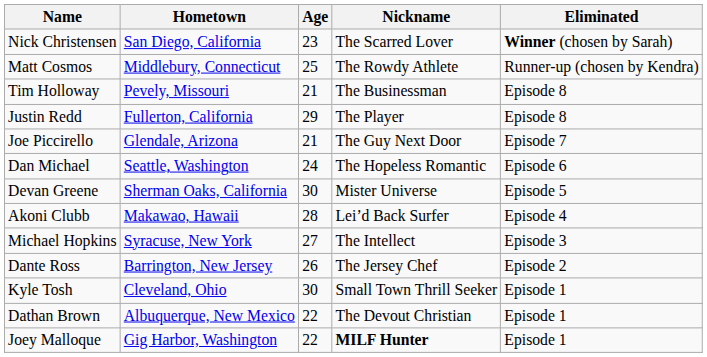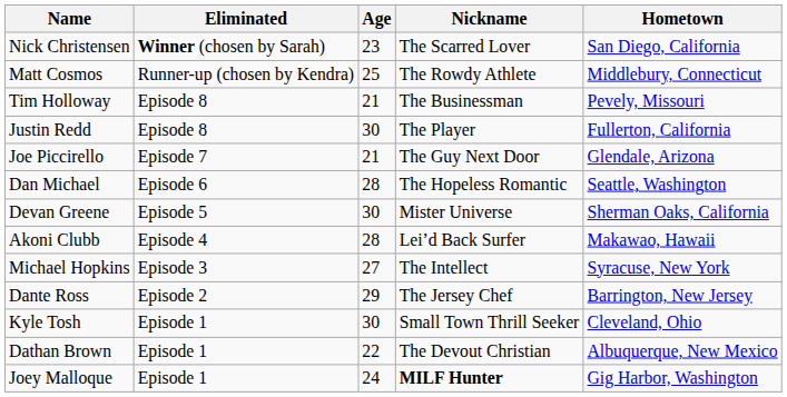 <table class="wikitable sortable">
 <tr>
 <th>Name</th>
-<th>Hometown</th>
+<th>Eliminated</th>
 <th>Age</th>
 <th>Nickname</th>
-<th>Eliminated</th>
+<th>Hometown</th>
 </tr>
 <tr>
 <td>Nick Christensen</td>
-<td><a href='#'>San Diego, California</a></td>
+<td><strong>Winner</strong> (chosen by Sarah)</td>
 <td>23</td>
 <td>The Scarred Lover</td>
-<td><strong>Winner</strong> (chosen by Sarah)</td>
+<td><a href='#'>San Diego, California</a></td>
 </tr>
 <tr>
 <td>Matt Cosmos</td>
-<td><a href='#'>Middlebury, Connecticut</a></td>
+<td>Runner-up (chosen by Kendra)</td>
 <td>25</td>
 <td>The Rowdy Athlete</td>
-<td>Runner-up (chosen by Kendra)</td>
+<td><a href='#'>Middlebury, Connecticut</a></td>
 </tr>
 <tr>
 <td>Tim Holloway</td>
-<td><a href='#'>Pevely, Missouri</a></td>
+<td>Episode 8</td>
 <td>21</td>
 <td>The Businessman</td>
-<td>Episode 8</td>
+<td><a href='#'>Pevely, Missouri</a></td>
 </tr>
 <tr>
 <td>Justin Redd</td>
+<td>Episode 8</td>
+<td>30</td>
+<td>The Player</td>
 <td><a href='#'>Fullerton, California</a></td>
-<td>29</td>
-<td>The Player</td>
-<td>Episode 8</td>
 </tr>
 <tr>
 <td>Joe Piccirello</td>
-<td><a href='#'>Glendale, Arizona</a></td>
+<td>Episode 7</td>
 <td>21</td>
 <td>The Guy Next Door</td>
-<td>Episode 7</td>
+<td><a href='#'>Glendale, Arizona</a></td>
 </tr>
 <tr>
 <td>Dan Michael</td>
+<td>Episode 6</td>
+<td>28</td>
+<td>The Hopeless Romantic</td>
 <td><a href='#'>Seattle, Washington</a></td>
-<td>24</td>
-<td>The Hopeless Romantic</td>
-<td>Episode 6</td>
 </tr>
 <tr>
 <td>Devan Greene</td>
-<td><a href='#'>Sherman Oaks, California</a></td>
+<td>Episode 5</td>
 <td>30</td>
 <td>Mister Universe</td>
-<td>Episode 5</td>
+<td><a href='#'>Sherman Oaks, California</a></td>
 </tr>
 <tr>
 <td>Akoni Clubb</td>
-<td><a href='#'>Makawao, Hawaii</a></td>
+<td>Episode 4</td>
 <td>28</td>
 <td>Lei’d Back Surfer</td>
-<td>Episode 4</td>
+<td><a href='#'>Makawao, Hawaii</a></td>
 </tr>
 <tr>
 <td>Michael Hopkins</td>
-<td><a href='#'>Syracuse, New York</a></td>
+<td>Episode 3</td>
 <td>27</td>
 <td>The Intellect</td>
-<td>Episode 3</td>
+<td><a href='#'>Syracuse, New York</a></td>
 </tr>
 <tr>
 <td>Dante Ross</td>
+<td>Episode 2</td>
+<td>29</td>
+<td>The Jersey Chef</td>
 <td><a href='#'>Barrington, New Jersey</a></td>
-<td>26</td>
-<td>The Jersey Chef</td>
-<td>Episode 2</td>
 </tr>
 <tr>
 <td>Kyle Tosh</td>
-<td><a href='#'>Cleveland, Ohio</a></td>
+<td>Episode 1</td>
 <td>30</td>
 <td>Small Town Thrill Seeker</td>
-<td>Episode 1</td>
+<td><a href='#'>Cleveland, Ohio</a></td>
 </tr>
 <tr>
 <td>Dathan Brown</td>
-<td><a href='#'>Albuquerque, New Mexico</a></td>
+<td>Episode 1</td>
 <td>22</td>
 <td>The Devout Christian</td>
-<td>Episode 1</td>
+<td><a href='#'>Albuquerque, New Mexico</a></td>
 </tr>
 <tr>
 <td>Joey Malloque</td>
+<td>Episode 1</td>
+<td>24</td>
+<td><strong>MILF Hunter</strong></td>
 <td><a href='#'>Gig Harbor, Washington</a></td>
-<td>22</td>
-<td><strong>MILF Hunter</strong></td>
-<td>Episode 1</td>
 </tr>
 </table>
